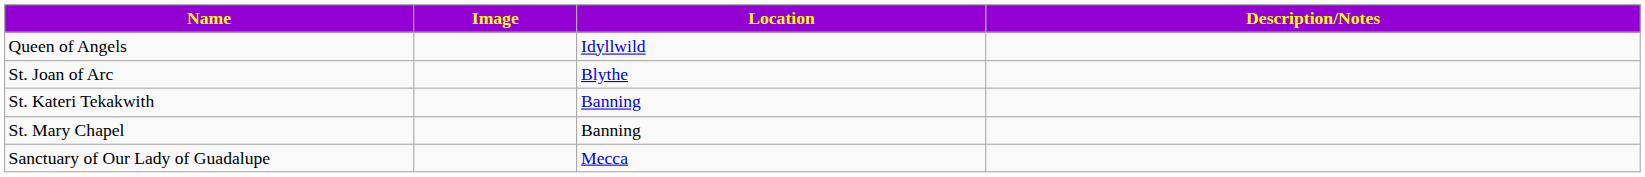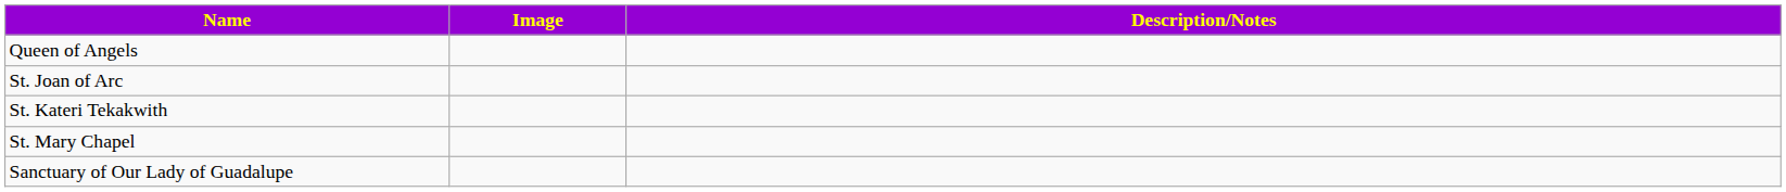 <table class="wikitable sortable" style="width:75%">
 <tr>
 <th style="background:darkviolet; color:yellow;" width="25%"><strong>Name</strong></th>
 <th style="background:darkviolet; color:yellow;" width="10%"><strong>Image</strong></th>
-<th style="background:darkviolet; color:yellow;" width="25%"><strong>Location</strong></th>
 <th style="background:darkviolet; color:yellow;" width="15"><strong>Description/Notes</strong></th>
 </tr>
 <tr>
 <td>Queen of Angels</td>
 <td></td>
-<td><a href='#'>Idyllwild</a></td>
 <td></td>
 </tr>
 <tr>
 <td>St. Joan of Arc</td>
 <td></td>
-<td><a href='#'>Blythe</a></td>
 <td></td>
 </tr>
 <tr>
 <td>St. Kateri Tekakwith</td>
 <td></td>
-<td><a href='#'>Banning</a></td>
 <td></td>
 </tr>
 <tr>
 <td>St. Mary Chapel</td>
 <td></td>
-<td>Banning</td>
 <td></td>
 </tr>
 <tr>
 <td>Sanctuary of Our Lady of Guadalupe</td>
 <td></td>
-<td><a href='#'>Mecca</a></td>
 <td></td>
 </tr>
 </table>
